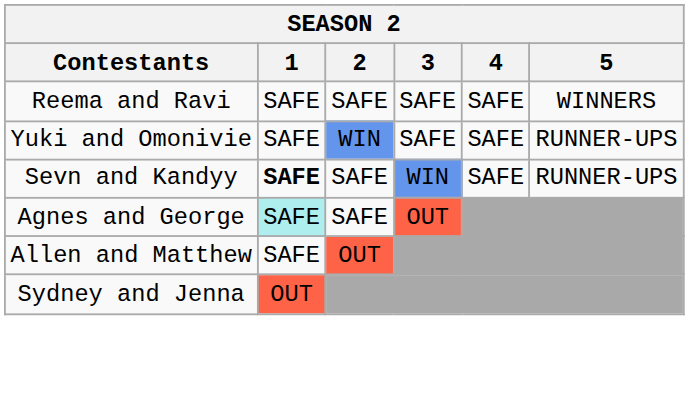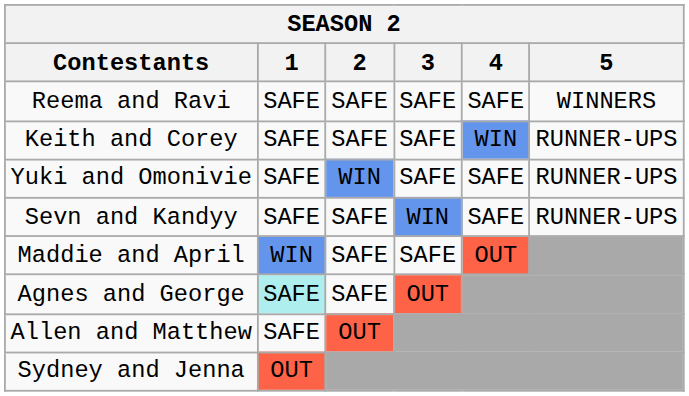 <table class="wikitable" style="text-align:center">
 <tr>
 <th colspan=6>SEASON 2</th>
 </tr>
 <tr>
 <th>Contestants</th>
 <th>1</th>
 <th>2</th>
 <th>3</th>
 <th>4</th>
 <th>5</th>
 </tr>
 <tr>
 <td>Reema and Ravi</td>
 <td>SAFE</td>
 <td>SAFE</td>
 <td>SAFE</td>
 <td>SAFE</td>
 <td>WINNERS</td>
 </tr>
 <tr>
+<td>Keith and Corey</td>
+<td>SAFE</td>
+<td>SAFE</td>
+<td>SAFE</td>
+<td style="background:cornflowerblue;">WIN</td>
+<td>RUNNER-UPS</td>
+</tr>
+<tr>
 <td>Yuki and Omonivie</td>
 <td>SAFE</td>
 <td style="background:cornflowerblue;">WIN</td>
 <td>SAFE</td>
 <td>SAFE</td>
 <td>RUNNER-UPS</td>
 </tr>
 <tr>
 <td>Sevn and Kandyy</td>
-<td><strong>SAFE</strong></td>
+<td>SAFE</td>
 <td>SAFE</td>
 <td style="background:cornflowerblue;">WIN</td>
 <td>SAFE</td>
 <td>RUNNER-UPS</td>
+</tr>
+<tr>
+<td>Maddie and April</td>
+<td style="background:cornflowerblue;">WIN</td>
+<td>SAFE</td>
+<td>SAFE</td>
+<td style="background:tomato;">OUT</td>
+<td style="background:darkgrey;"></td>
 </tr>
 <tr>
 <td>Agnes and George</td>
 <td style="background: paleturquoise;">SAFE</td>
 <td>SAFE</td>
 <td style="background:tomato;">OUT</td>
 <td colspan="2" style="background:darkgrey;"></td>
 </tr>
 <tr>
 <td>Allen and Matthew</td>
 <td>SAFE</td>
 <td style="background:tomato;">OUT</td>
 <td colspan="3" style="background:darkgrey;"></td>
 </tr>
 <tr>
 <td>Sydney and Jenna</td>
 <td style="background:tomato;">OUT</td>
 <td colspan="4" style="background:darkgrey;"></td>
 </tr>
 </table>
